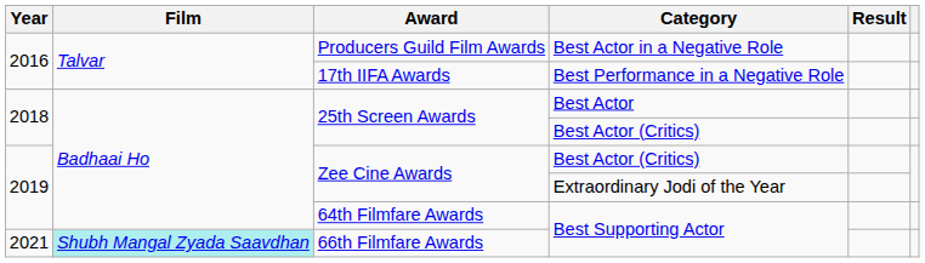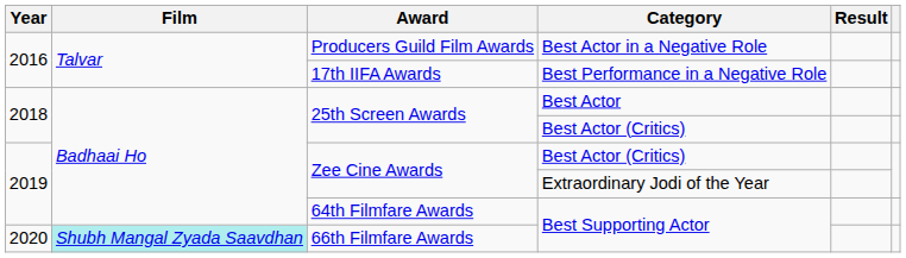 <table class="wikitable">
 <tr>
 <th>Year</th>
 <th>Film</th>
 <th>Award</th>
 <th>Category</th>
 <th>Result</th>
 <th></th>
 </tr>
 <tr>
 <td rowspan="2">2016</td>
 <td rowspan="2"><em><a href='#'>Talvar</a></em></td>
 <td><a href='#'>Producers Guild Film Awards</a></td>
 <td><a href='#'>Best Actor in a Negative Role</a></td>
 <td></td>
 <td></td>
 </tr>
 <tr>
 <td><a href='#'>17th IIFA Awards</a></td>
 <td><a href='#'>Best Performance in a Negative Role</a></td>
 <td></td>
 <td style=text-align:center></td>
 </tr>
 <tr>
 <td rowspan="2">2018</td>
 <td rowspan="5"><em><a href='#'>Badhaai Ho</a></em></td>
 <td rowspan=2><a href='#'>25th Screen Awards</a></td>
 <td><a href='#'>Best Actor</a></td>
 <td></td>
 <td style=text-align:center></td>
 </tr>
 <tr>
 <td><a href='#'>Best Actor (Critics)</a></td>
 <td></td>
 <td style=text-align:center></td>
 </tr>
 <tr>
 <td rowspan="3">2019</td>
 <td rowspan="2"><a href='#'>Zee Cine Awards</a></td>
 <td><a href='#'>Best Actor (Critics)</a></td>
 <td></td>
 <td style=text-align:center rowspan="2"></td>
 </tr>
 <tr>
 <td>Extraordinary Jodi of the Year</td>
 <td> </td>
 </tr>
 <tr>
 <td><a href='#'>64th Filmfare Awards</a></td>
 <td rowspan="2"><a href='#'>Best Supporting Actor</a></td>
 <td> </td>
 <td style=text-align:center></td>
 </tr>
 <tr>
-<td>2021</td>
+<td>2020</td>
 <td style="background: paleturquoise;"><em><a href='#'>Shubh Mangal Zyada Saavdhan</a></em></td>
 <td><a href='#'>66th Filmfare Awards</a></td>
 <td></td>
 <td style=text-align:center></td>
 </tr>
 </table>
